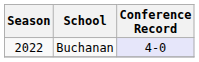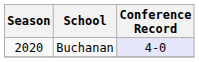 <table class="wikitable sortable" style="text-align:center">
 <tr>
 <th>Season</th>
 <th>School</th>
 <th>Conference<br>Record</th>
 </tr>
 <tr>
-<td>2022</td>
+<td>2020</td>
 <td>Buchanan</td>
 <td style="background: lavender;">4-0</td>
 </tr>
 <tr>
 </tr>
 </table>
